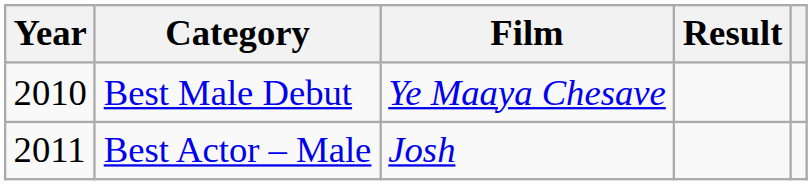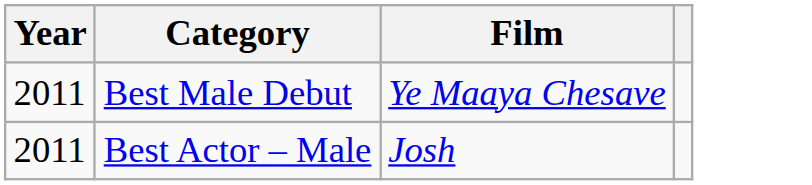 <table class="wikitable">
 <tr>
 <th>Year</th>
 <th>Category</th>
 <th>Film</th>
-<th>Result</th>
 <th></th>
 </tr>
 <tr>
-<td>2010</td>
+<td>2011</td>
 <td><a href='#'>Best Male Debut</a></td>
 <td><em><a href='#'>Ye Maaya Chesave</a></em></td>
-<td></td>
 <td></td>
 </tr>
 <tr>
 <td>2011</td>
 <td><a href='#'>Best Actor – Male</a></td>
 <td><em><a href='#'>Josh</a></em></td>
 <td></td>
-<td></td>
 </tr>
 </table>
